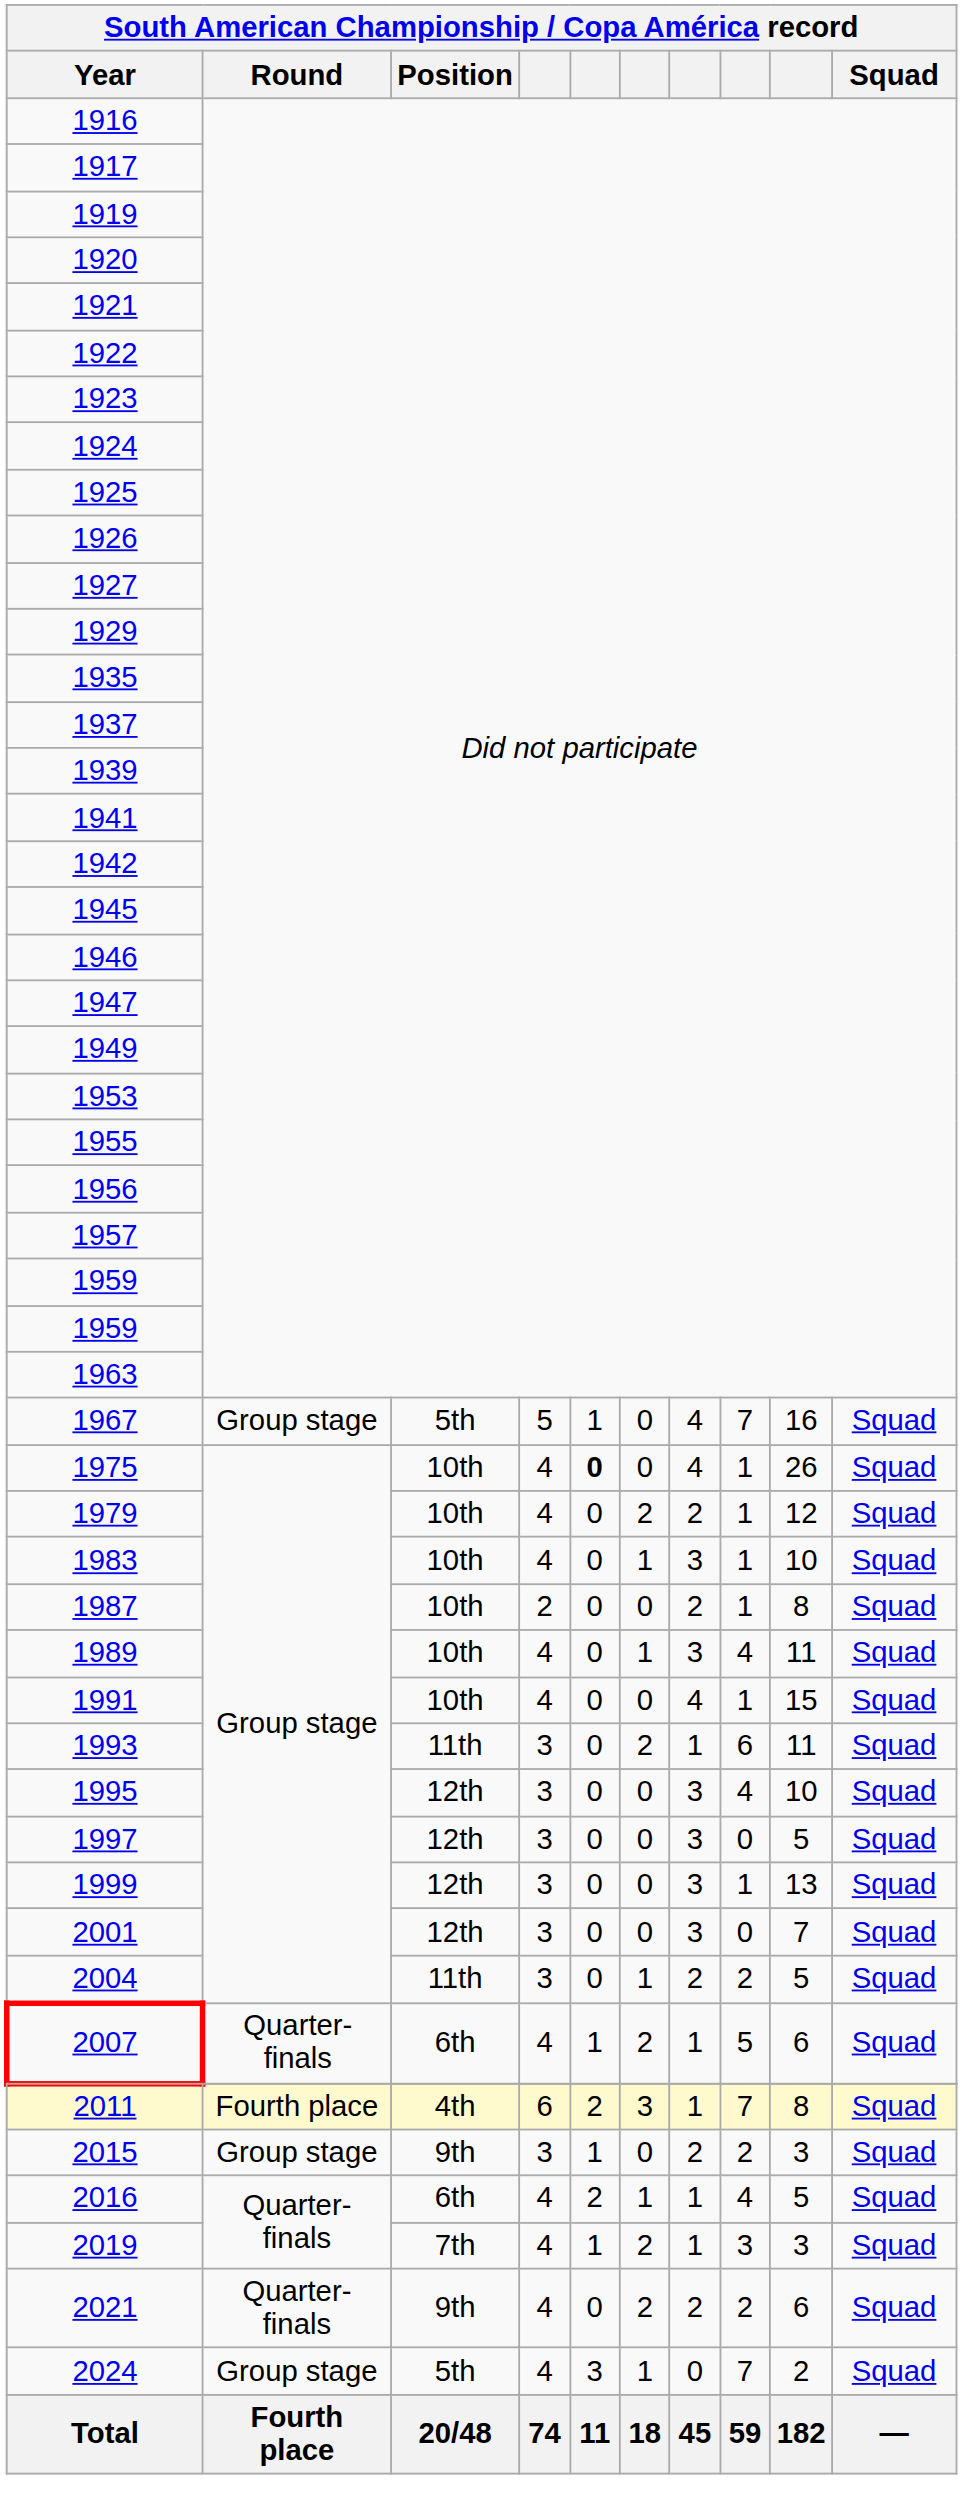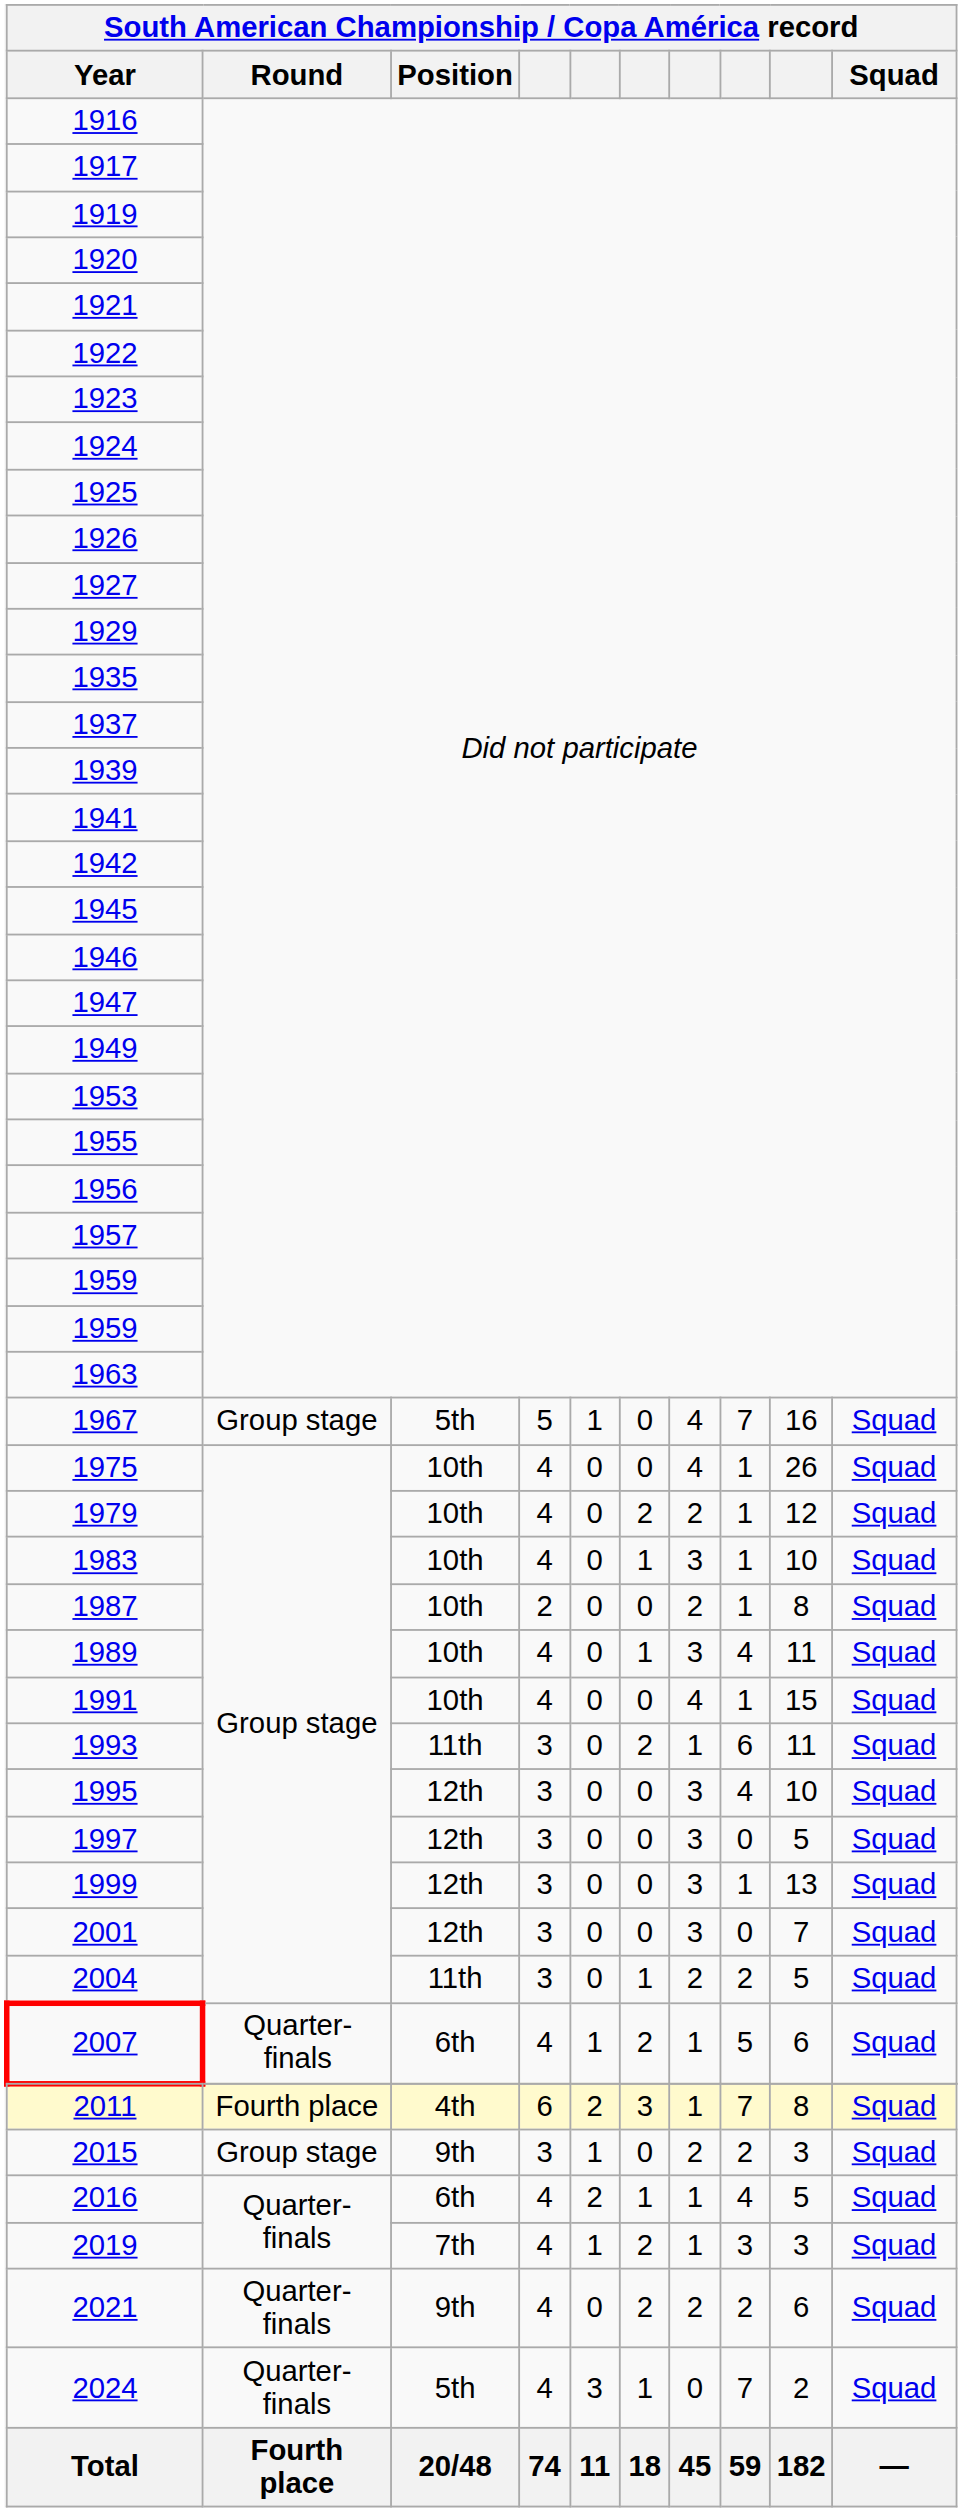 <table class="wikitable" style="text-align:center">
 <tr>
 <th colspan=10><a href='#'>South American Championship / Copa América</a> record</th>
 </tr>
 <tr>
 <th width=100>Year</th>
 <th width=95>Round</th>
 <th width=60>Position</th>
 <th width=20></th>
 <th width=20></th>
 <th width=20></th>
 <th width=20></th>
 <th width=20></th>
 <th width=20></th>
 <th width=60>Squad</th>
 </tr>
 <tr>
 <td> <a href='#'>1916</a></td>
 <td colspan=9 rowspan=28><em>Did not participate</em></td>
 </tr>
 <tr>
 <td> <a href='#'>1917</a></td>
 </tr>
 <tr>
 <td> <a href='#'>1919</a></td>
 </tr>
 <tr>
 <td> <a href='#'>1920</a></td>
 </tr>
 <tr>
 <td> <a href='#'>1921</a></td>
 </tr>
 <tr>
 <td> <a href='#'>1922</a></td>
 </tr>
 <tr>
 <td> <a href='#'>1923</a></td>
 </tr>
 <tr>
 <td> <a href='#'>1924</a></td>
 </tr>
 <tr>
 <td> <a href='#'>1925</a></td>
 </tr>
 <tr>
 <td> <a href='#'>1926</a></td>
 </tr>
 <tr>
 <td> <a href='#'>1927</a></td>
 </tr>
 <tr>
 <td> <a href='#'>1929</a></td>
 </tr>
 <tr>
 <td> <a href='#'>1935</a></td>
 </tr>
 <tr>
 <td> <a href='#'>1937</a></td>
 </tr>
 <tr>
 <td> <a href='#'>1939</a></td>
 </tr>
 <tr>
 <td> <a href='#'>1941</a></td>
 </tr>
 <tr>
 <td> <a href='#'>1942</a></td>
 </tr>
 <tr>
 <td> <a href='#'>1945</a></td>
 </tr>
 <tr>
 <td> <a href='#'>1946</a></td>
 </tr>
 <tr>
 <td> <a href='#'>1947</a></td>
 </tr>
 <tr>
 <td> <a href='#'>1949</a></td>
 </tr>
 <tr>
 <td> <a href='#'>1953</a></td>
 </tr>
 <tr>
 <td> <a href='#'>1955</a></td>
 </tr>
 <tr>
 <td> <a href='#'>1956</a></td>
 </tr>
 <tr>
 <td> <a href='#'>1957</a></td>
 </tr>
 <tr>
 <td> <a href='#'>1959</a></td>
 </tr>
 <tr>
 <td> <a href='#'>1959</a></td>
 </tr>
 <tr>
 <td> <a href='#'>1963</a></td>
 </tr>
 <tr>
 <td> <a href='#'>1967</a></td>
 <td>Group stage</td>
 <td>5th</td>
 <td>5</td>
 <td>1</td>
 <td>0</td>
 <td>4</td>
 <td>7</td>
 <td>16</td>
 <td><a href='#'>Squad</a></td>
 </tr>
 <tr>
 <td><a href='#'>1975</a></td>
 <td rowspan=12>Group stage</td>
 <td>10th</td>
 <td>4</td>
-<td><strong>0</strong></td>
+<td>0</td>
 <td>0</td>
 <td>4</td>
 <td>1</td>
 <td>26</td>
 <td><a href='#'>Squad</a></td>
 </tr>
 <tr>
 <td><a href='#'>1979</a></td>
 <td>10th</td>
 <td>4</td>
 <td>0</td>
 <td>2</td>
 <td>2</td>
 <td>1</td>
 <td>12</td>
 <td><a href='#'>Squad</a></td>
 </tr>
 <tr>
 <td><a href='#'>1983</a></td>
 <td>10th</td>
 <td>4</td>
 <td>0</td>
 <td>1</td>
 <td>3</td>
 <td>1</td>
 <td>10</td>
 <td><a href='#'>Squad</a></td>
 </tr>
 <tr>
 <td> <a href='#'>1987</a></td>
 <td>10th</td>
 <td>2</td>
 <td>0</td>
 <td>0</td>
 <td>2</td>
 <td>1</td>
 <td>8</td>
 <td><a href='#'>Squad</a></td>
 </tr>
 <tr>
 <td> <a href='#'>1989</a></td>
 <td>10th</td>
 <td>4</td>
 <td>0</td>
 <td>1</td>
 <td>3</td>
 <td>4</td>
 <td>11</td>
 <td><a href='#'>Squad</a></td>
 </tr>
 <tr>
 <td> <a href='#'>1991</a></td>
 <td>10th</td>
 <td>4</td>
 <td>0</td>
 <td>0</td>
 <td>4</td>
 <td>1</td>
 <td>15</td>
 <td><a href='#'>Squad</a></td>
 </tr>
 <tr>
 <td> <a href='#'>1993</a></td>
 <td>11th</td>
 <td>3</td>
 <td>0</td>
 <td>2</td>
 <td>1</td>
 <td>6</td>
 <td>11</td>
 <td><a href='#'>Squad</a></td>
 </tr>
 <tr>
 <td> <a href='#'>1995</a></td>
 <td>12th</td>
 <td>3</td>
 <td>0</td>
 <td>0</td>
 <td>3</td>
 <td>4</td>
 <td>10</td>
 <td><a href='#'>Squad</a></td>
 </tr>
 <tr>
 <td> <a href='#'>1997</a></td>
 <td>12th</td>
 <td>3</td>
 <td>0</td>
 <td>0</td>
 <td>3</td>
 <td>0</td>
 <td>5</td>
 <td><a href='#'>Squad</a></td>
 </tr>
 <tr>
 <td> <a href='#'>1999</a></td>
 <td>12th</td>
 <td>3</td>
 <td>0</td>
 <td>0</td>
 <td>3</td>
 <td>1</td>
 <td>13</td>
 <td><a href='#'>Squad</a></td>
 </tr>
 <tr>
 <td> <a href='#'>2001</a></td>
 <td>12th</td>
 <td>3</td>
 <td>0</td>
 <td>0</td>
 <td>3</td>
 <td>0</td>
 <td>7</td>
 <td><a href='#'>Squad</a></td>
 </tr>
 <tr>
 <td> <a href='#'>2004</a></td>
 <td>11th</td>
 <td>3</td>
 <td>0</td>
 <td>1</td>
 <td>2</td>
 <td>2</td>
 <td>5</td>
 <td><a href='#'>Squad</a></td>
 </tr>
 <tr>
 <td style="border: 3px solid red"> <a href='#'>2007</a></td>
 <td>Quarter-finals</td>
 <td>6th</td>
 <td>4</td>
 <td>1</td>
 <td>2</td>
 <td>1</td>
 <td>5</td>
 <td>6</td>
 <td><a href='#'>Squad</a></td>
 </tr>
 <tr>
 </tr>
 <tr style="background:LemonChiffon;">
 <td> <a href='#'>2011</a></td>
 <td>Fourth place</td>
 <td>4th</td>
 <td>6</td>
 <td>2</td>
 <td>3</td>
 <td>1</td>
 <td>7</td>
 <td>8</td>
 <td><a href='#'>Squad</a></td>
 </tr>
 <tr>
 <td> <a href='#'>2015</a></td>
 <td>Group stage</td>
 <td>9th</td>
 <td>3</td>
 <td>1</td>
 <td>0</td>
 <td>2</td>
 <td>2</td>
 <td>3</td>
 <td><a href='#'>Squad</a></td>
 </tr>
 <tr>
 <td> <a href='#'>2016</a></td>
 <td rowspan=2>Quarter-finals</td>
 <td>6th</td>
 <td>4</td>
 <td>2</td>
 <td>1</td>
 <td>1</td>
 <td>4</td>
 <td>5</td>
 <td><a href='#'>Squad</a></td>
 </tr>
 <tr>
 <td> <a href='#'>2019</a></td>
 <td>7th</td>
 <td>4</td>
 <td>1</td>
 <td>2</td>
 <td>1</td>
 <td>3</td>
 <td>3</td>
 <td><a href='#'>Squad</a></td>
 </tr>
 <tr>
 <td> <a href='#'>2021</a></td>
 <td>Quarter-finals</td>
 <td>9th</td>
 <td>4</td>
 <td>0</td>
 <td>2</td>
 <td>2</td>
 <td>2</td>
 <td>6</td>
 <td><a href='#'>Squad</a></td>
 </tr>
 <tr>
 <td> <a href='#'>2024</a></td>
-<td>Group stage</td>
+<td>Quarter-finals</td>
 <td>5th</td>
 <td>4</td>
 <td>3</td>
 <td>1</td>
 <td>0</td>
 <td>7</td>
 <td>2</td>
 <td><a href='#'>Squad</a></td>
 </tr>
 <tr>
 <th>Total</th>
 <th>Fourth place</th>
 <th>20/48</th>
 <th>74</th>
 <th>11</th>
 <th>18</th>
 <th>45</th>
 <th>59</th>
 <th>182</th>
 <th>—</th>
 </tr>
 </table>
